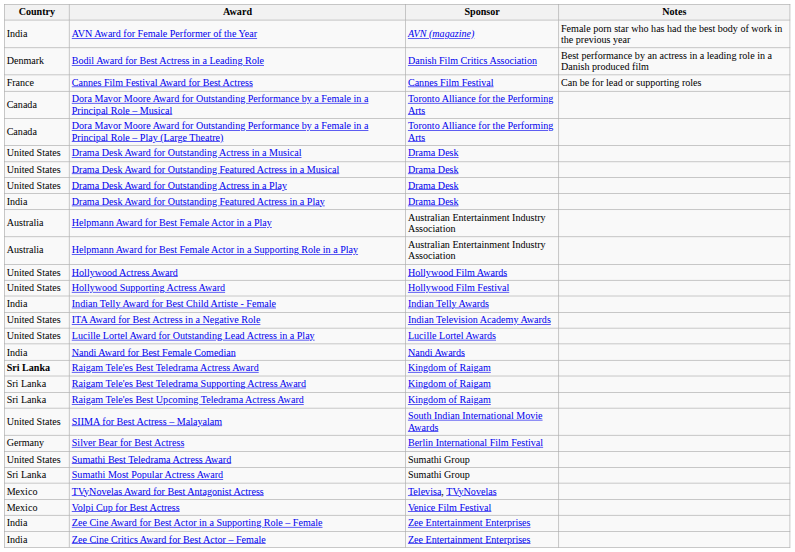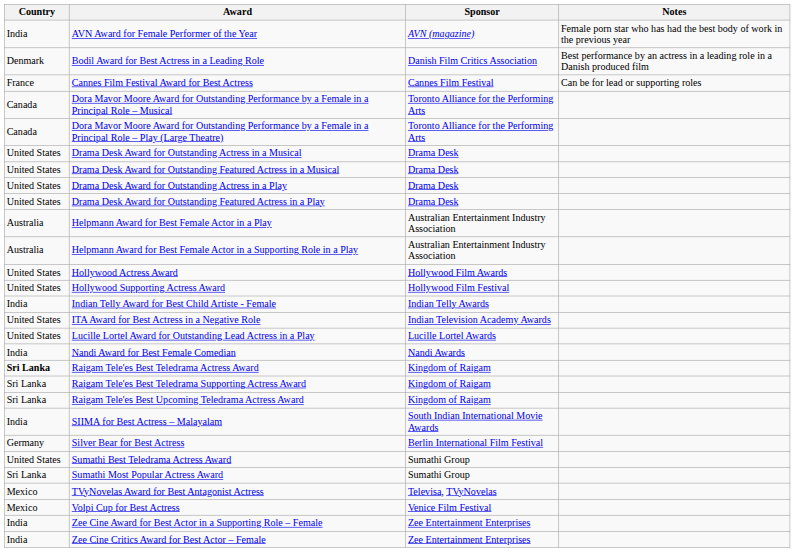 <table class="wikitable sortable">
 <tr>
 <th style="width:6em;">Country</th>
 <th>Award</th>
 <th>Sponsor</th>
 <th>Notes</th>
 </tr>
 <tr>
 <td>India</td>
 <td><a href='#'>AVN Award for Female Performer of the Year</a></td>
 <td><em><a href='#'>AVN (magazine)</a></em></td>
 <td>Female porn star who has had the best body of work in the previous year</td>
 </tr>
 <tr>
 <td>Denmark</td>
 <td><a href='#'>Bodil Award for Best Actress in a Leading Role</a></td>
 <td><a href='#'>Danish Film Critics Association</a></td>
 <td>Best performance by an actress in a leading role in a Danish produced film</td>
 </tr>
 <tr>
 <td>France</td>
 <td><a href='#'>Cannes Film Festival Award for Best Actress</a></td>
 <td><a href='#'>Cannes Film Festival</a></td>
 <td>Can be for lead or supporting roles</td>
 </tr>
 <tr>
 <td>Canada</td>
 <td><a href='#'>Dora Mavor Moore Award for Outstanding Performance by a Female in a Principal Role – Musical</a></td>
 <td><a href='#'>Toronto Alliance for the Performing Arts</a></td>
 <td></td>
 </tr>
 <tr>
 <td>Canada</td>
 <td><a href='#'>Dora Mavor Moore Award for Outstanding Performance by a Female in a Principal Role – Play (Large Theatre)</a></td>
 <td><a href='#'>Toronto Alliance for the Performing Arts</a></td>
 <td></td>
 </tr>
 <tr>
 <td>United States</td>
 <td><a href='#'>Drama Desk Award for Outstanding Actress in a Musical</a></td>
 <td><a href='#'>Drama Desk</a></td>
 <td></td>
 </tr>
 <tr>
 <td>United States</td>
 <td><a href='#'>Drama Desk Award for Outstanding Featured Actress in a Musical</a></td>
 <td><a href='#'>Drama Desk</a></td>
 <td></td>
 </tr>
 <tr>
 <td>United States</td>
 <td><a href='#'>Drama Desk Award for Outstanding Actress in a Play</a></td>
 <td><a href='#'>Drama Desk</a></td>
 <td></td>
 </tr>
 <tr>
-<td>India</td>
+<td>United States</td>
 <td><a href='#'>Drama Desk Award for Outstanding Featured Actress in a Play</a></td>
 <td><a href='#'>Drama Desk</a></td>
 <td></td>
 </tr>
 <tr>
 <td>Australia</td>
 <td><a href='#'>Helpmann Award for Best Female Actor in a Play</a></td>
 <td>Australian Entertainment Industry Association</td>
 <td></td>
 </tr>
 <tr>
 <td>Australia</td>
 <td><a href='#'>Helpmann Award for Best Female Actor in a Supporting Role in a Play</a></td>
 <td>Australian Entertainment Industry Association</td>
 <td></td>
 </tr>
 <tr>
 <td>United States</td>
 <td><a href='#'>Hollywood Actress Award</a></td>
 <td><a href='#'>Hollywood Film Awards</a></td>
 <td></td>
 </tr>
 <tr>
 <td>United States</td>
 <td><a href='#'>Hollywood Supporting Actress Award</a></td>
 <td><a href='#'>Hollywood Film Festival</a></td>
 <td></td>
 </tr>
 <tr>
 <td>India</td>
 <td><a href='#'>Indian Telly Award for Best Child Artiste - Female</a></td>
 <td><a href='#'>Indian Telly Awards</a></td>
 <td></td>
 </tr>
 <tr>
 <td>United States</td>
 <td><a href='#'>ITA Award for Best Actress in a Negative Role</a></td>
 <td><a href='#'>Indian Television Academy Awards</a></td>
 </tr>
 <tr>
 <td>United States</td>
 <td><a href='#'>Lucille Lortel Award for Outstanding Lead Actress in a Play</a></td>
 <td><a href='#'>Lucille Lortel Awards</a></td>
 <td></td>
 </tr>
 <tr>
 <td>India</td>
 <td><a href='#'>Nandi Award for Best Female Comedian</a></td>
 <td><a href='#'>Nandi Awards</a></td>
 <td></td>
 </tr>
 <tr>
 <td><strong>Sri Lanka</strong></td>
 <td><a href='#'>Raigam Tele'es Best Teledrama Actress Award</a></td>
 <td><a href='#'>Kingdom of Raigam</a></td>
 <td></td>
 </tr>
 <tr>
 <td>Sri Lanka</td>
 <td><a href='#'>Raigam Tele'es Best Teledrama Supporting Actress Award</a></td>
 <td><a href='#'>Kingdom of Raigam</a></td>
 <td></td>
 </tr>
 <tr>
 <td>Sri Lanka</td>
 <td><a href='#'>Raigam Tele'es Best Upcoming Teledrama Actress Award</a></td>
 <td><a href='#'>Kingdom of Raigam</a></td>
 <td></td>
 </tr>
 <tr>
-<td>United States</td>
+<td>India</td>
 <td><a href='#'>SIIMA for Best Actress – Malayalam</a></td>
 <td><a href='#'>South Indian International Movie Awards</a></td>
 <td></td>
 </tr>
 <tr>
 <td>Germany</td>
 <td><a href='#'>Silver Bear for Best Actress</a></td>
 <td><a href='#'>Berlin International Film Festival</a></td>
 <td></td>
 </tr>
 <tr>
 <td>United States</td>
 <td><a href='#'>Sumathi Best Teledrama Actress Award</a></td>
 <td>Sumathi Group</td>
 <td></td>
 </tr>
 <tr>
 <td>Sri Lanka</td>
 <td><a href='#'>Sumathi Most Popular Actress Award</a></td>
 <td>Sumathi Group</td>
 <td></td>
 </tr>
 <tr>
 <td>Mexico</td>
 <td><a href='#'>TVyNovelas Award for Best Antagonist Actress</a></td>
 <td><a href='#'>Televisa</a>, <a href='#'>TVyNovelas</a></td>
 <td></td>
 </tr>
 <tr>
 <td>Mexico</td>
 <td><a href='#'>Volpi Cup for Best Actress</a></td>
 <td><a href='#'>Venice Film Festival</a></td>
 <td></td>
 </tr>
 <tr>
 <td>India</td>
 <td><a href='#'>Zee Cine Award for Best Actor in a Supporting Role – Female</a></td>
 <td><a href='#'>Zee Entertainment Enterprises</a></td>
 <td></td>
 </tr>
 <tr>
 <td>India</td>
 <td><a href='#'>Zee Cine Critics Award for Best Actor – Female</a></td>
 <td><a href='#'>Zee Entertainment Enterprises</a></td>
 <td></td>
 </tr>
 </table>
